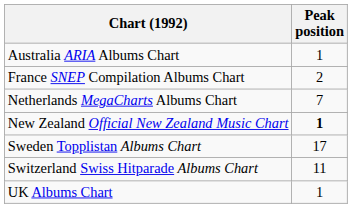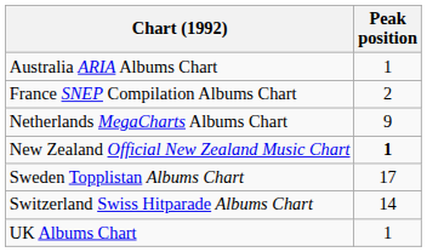 <table class="wikitable sortable plainrowheaders">
 <tr>
 <th>Chart (1992)</th>
 <th>Peak<br>position</th>
 </tr>
 <tr>
 <td>Australia <em><a href='#'>ARIA</a></em> Albums Chart</td>
 <td align="center">1</td>
 </tr>
 <tr>
 <td>France <em><a href='#'>SNEP</a></em> Compilation Albums Chart</td>
 <td align="center">2</td>
 </tr>
 <tr>
 <td>Netherlands <em><a href='#'>MegaCharts</a></em> Albums Chart</td>
-<td align="center">7</td>
+<td align="center">9</td>
 </tr>
 <tr>
 <td>New Zealand <em><a href='#'>Official New Zealand Music Chart</a></td>
 <td align="center"><strong>1</strong></td>
 </tr>
 <tr>
 <td>Sweden </em><a href='#'>Topplistan</a><em> Albums Chart</td>
 <td align="center">17</td>
 </tr>
 <tr>
 <td>Switzerland </em><a href='#'>Swiss Hitparade</a><em>  Albums Chart</td>
-<td align="center">11</td>
+<td align="center">14</td>
 </tr>
 <tr>
 <td>UK <a href='#'>Albums Chart</a></td>
 <td align="center">1</td>
 </tr>
 </table>
